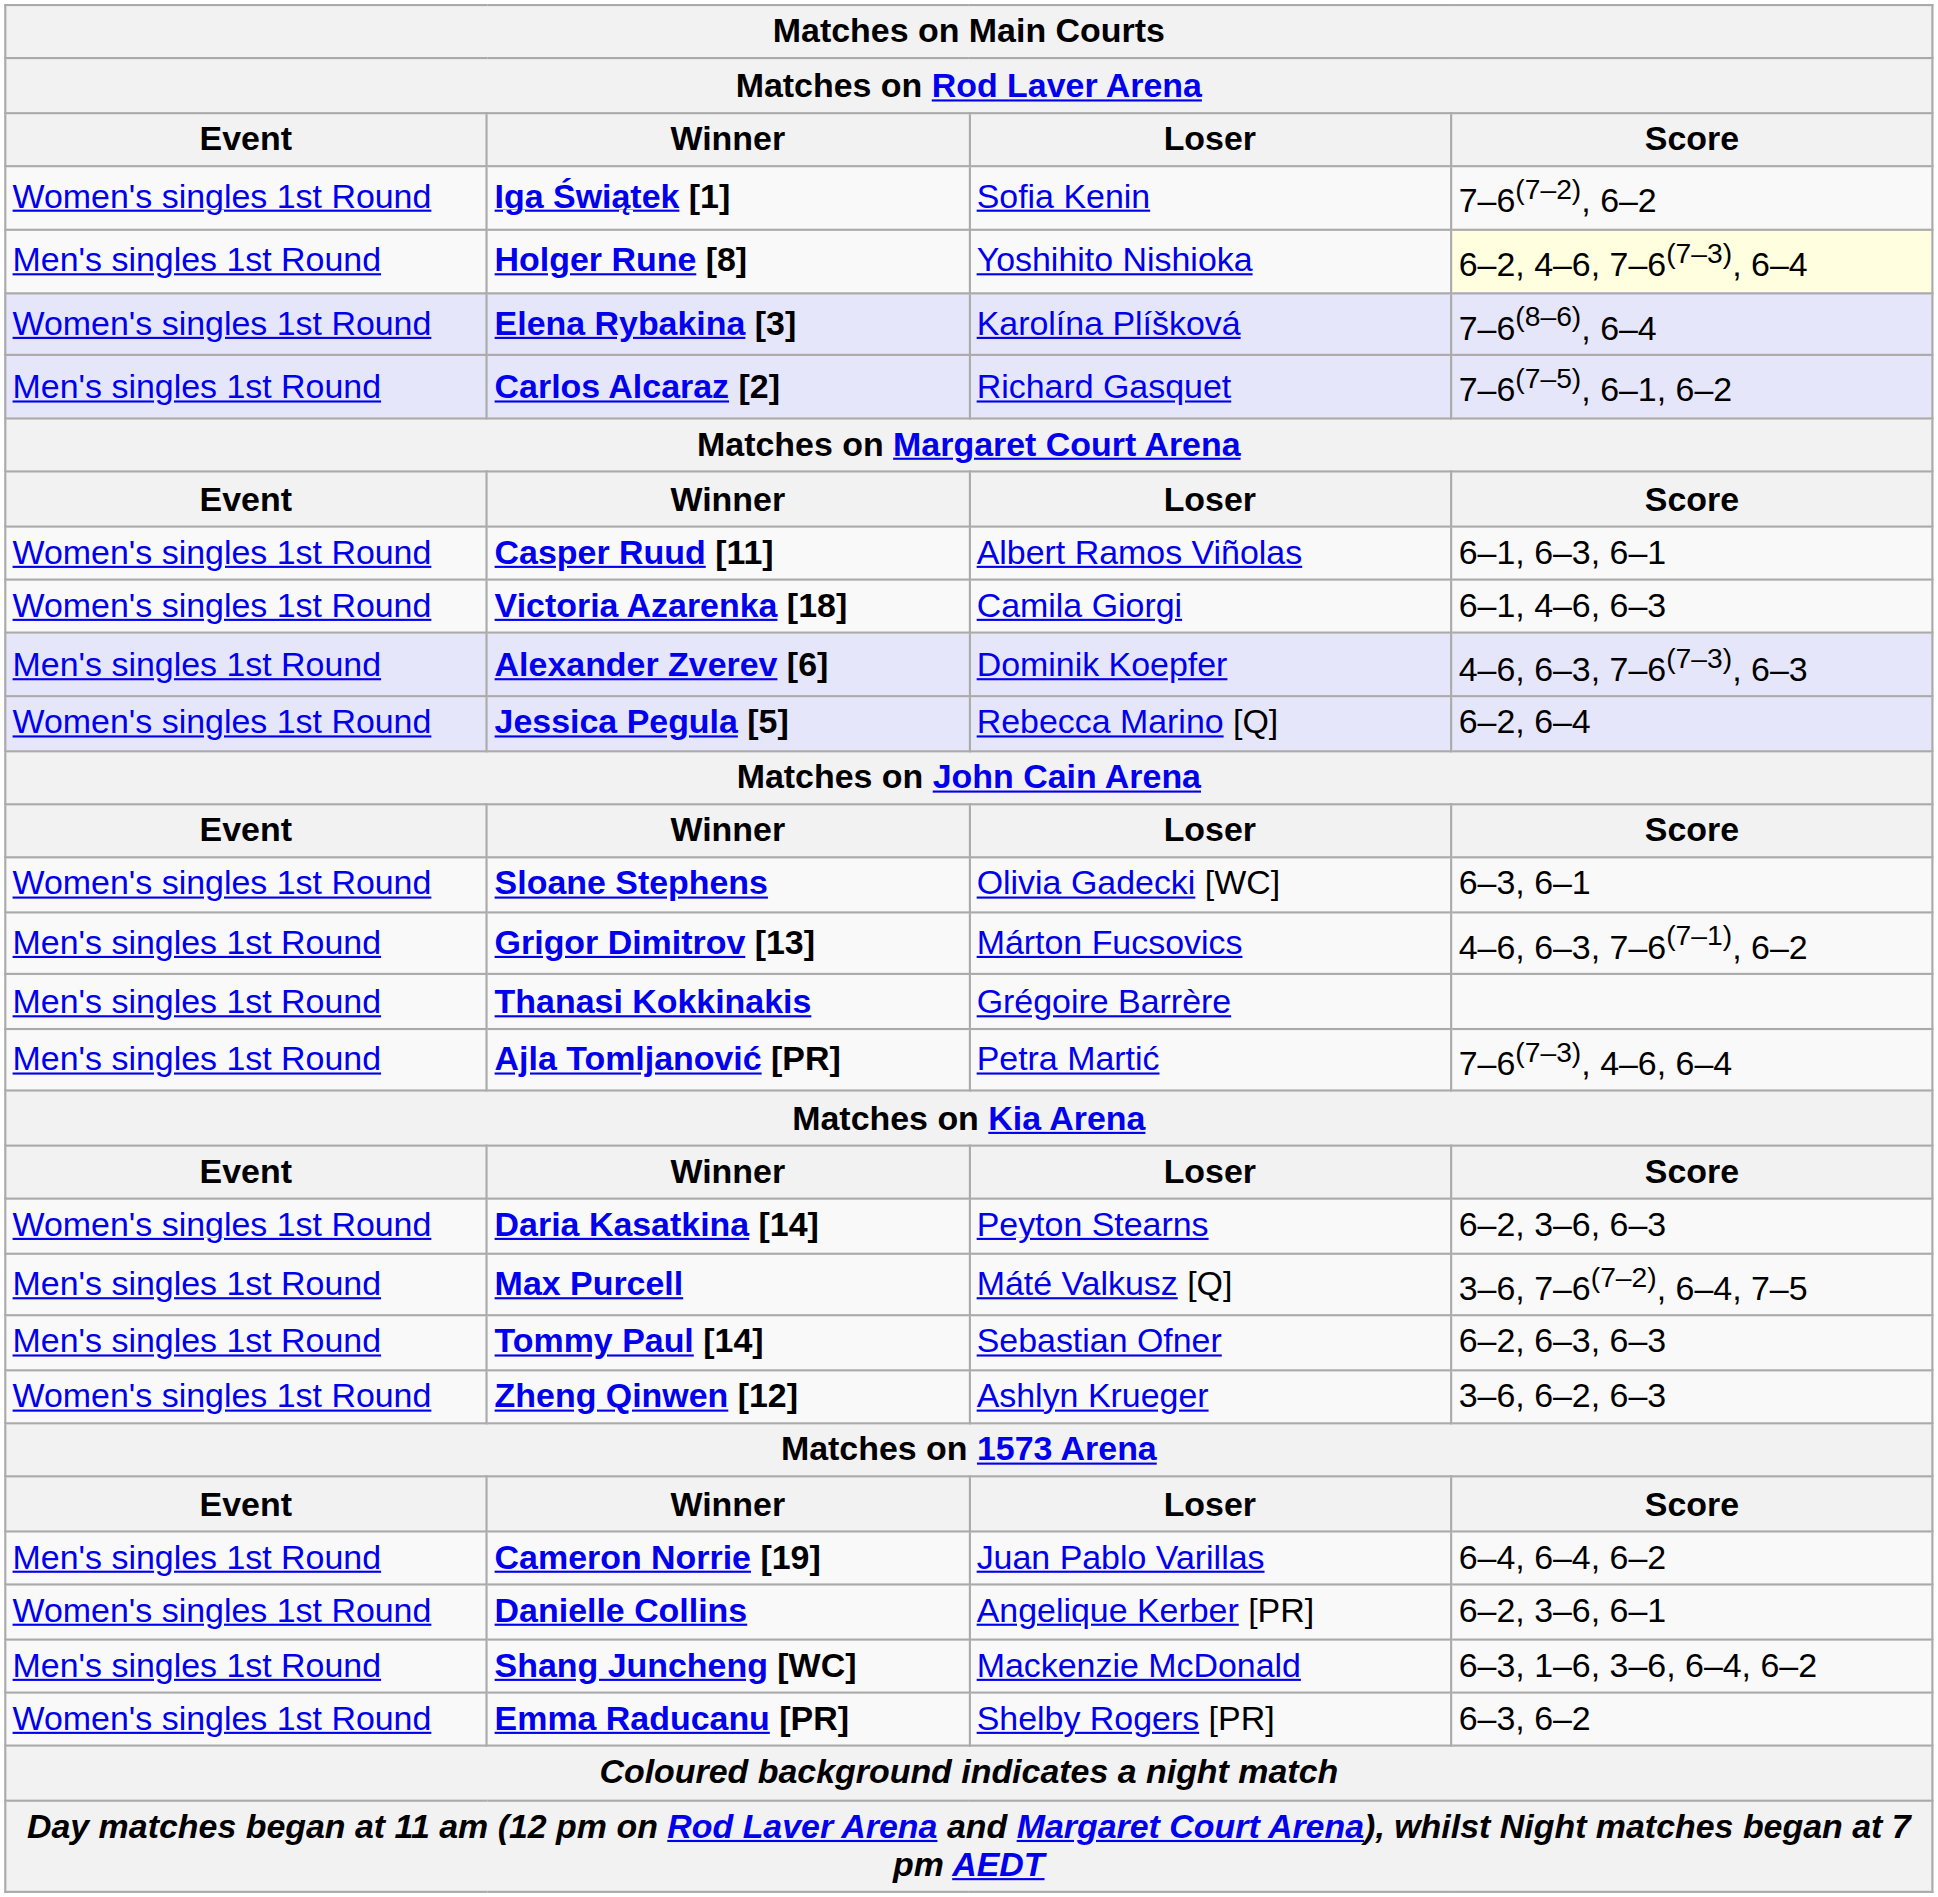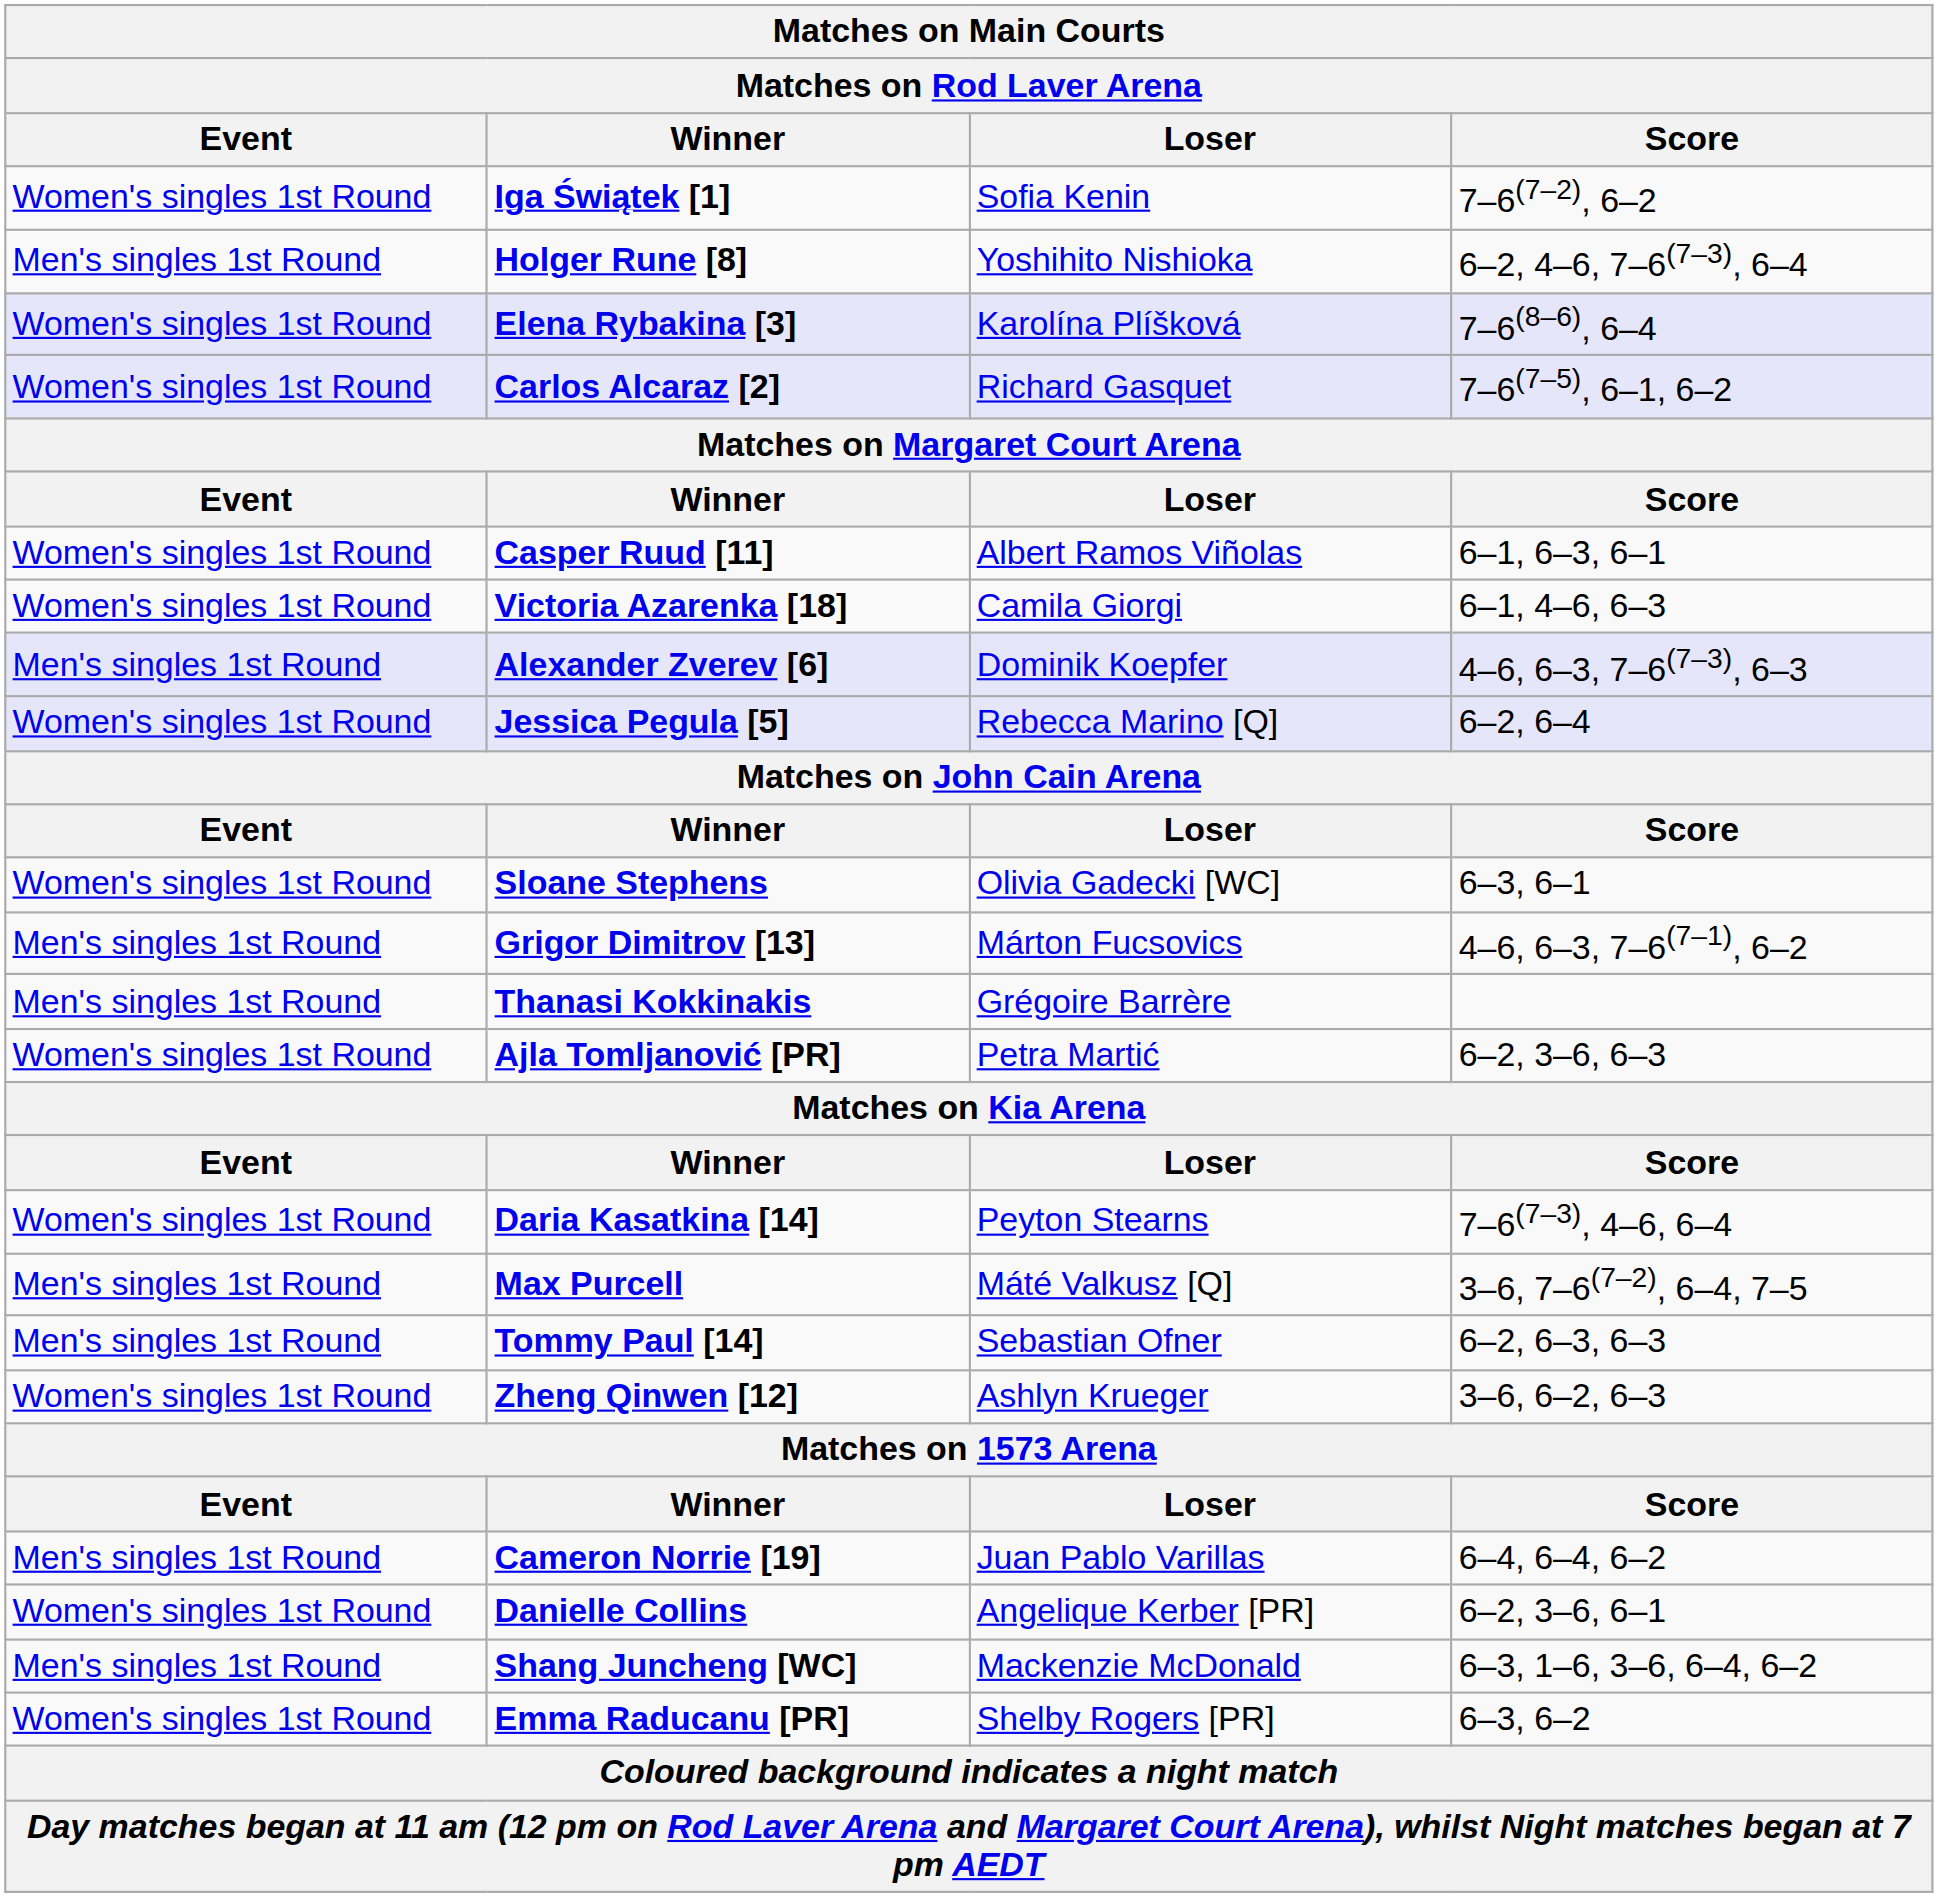 <table class="wikitable collapsible uncollapsed" style="margin:auto;">
 <tr>
 <th colspan=4><strong>Matches on Main Courts</strong></th>
 </tr>
 <tr>
 <th colspan=4><strong>Matches on <a href='#'>Rod Laver Arena</a></strong></th>
 </tr>
 <tr>
 <th style="width:220px;">Event</th>
 <th style="width:220px;">Winner</th>
 <th style="width:220px;">Loser</th>
 <th style="width:220px;">Score</th>
 </tr>
 <tr>
 <td><a href='#'>Women's singles 1st Round</a></td>
 <td><strong> <a href='#'>Iga Świątek</a> [1]</strong></td>
 <td> <a href='#'>Sofia Kenin</a></td>
 <td>7–6<sup>(7–2)</sup>, 6–2</td>
 </tr>
 <tr>
 <td><a href='#'>Men's singles 1st Round</a></td>
 <td><strong> <a href='#'>Holger Rune</a> [8]</strong></td>
 <td> <a href='#'>Yoshihito Nishioka</a></td>
-<td style="background: lightyellow;">6–2, 4–6, 7–6<sup>(7–3)</sup>, 6–4</td>
+<td>6–2, 4–6, 7–6<sup>(7–3)</sup>, 6–4</td>
 </tr>
 <tr bgcolor=lavender>
 <td><a href='#'>Women's singles 1st Round</a></td>
 <td><strong> <a href='#'>Elena Rybakina</a> [3]</strong></td>
 <td> <a href='#'>Karolína Plíšková</a></td>
 <td>7–6<sup>(8–6)</sup>, 6–4</td>
 </tr>
 <tr bgcolor=lavender>
-<td><a href='#'>Men's singles 1st Round</a></td>
+<td><a href='#'>Women's singles 1st Round</a></td>
 <td><strong> <a href='#'>Carlos Alcaraz</a> [2]</strong></td>
 <td> <a href='#'>Richard Gasquet</a></td>
 <td>7–6<sup>(7–5)</sup>, 6–1, 6–2</td>
 </tr>
 <tr>
 <th colspan=4><strong>Matches on <a href='#'>Margaret Court Arena</a></strong></th>
 </tr>
 <tr>
 <th style="width:220px;">Event</th>
 <th style="width:220px;">Winner</th>
 <th style="width:220px;">Loser</th>
 <th style="width:220px;">Score</th>
 </tr>
 <tr>
 <td><a href='#'>Women's singles 1st Round</a></td>
 <td><strong> <a href='#'>Casper Ruud</a> [11]</strong></td>
 <td> <a href='#'>Albert Ramos Viñolas</a></td>
 <td>6–1, 6–3, 6–1</td>
 </tr>
 <tr>
 <td><a href='#'>Women's singles 1st Round</a></td>
 <td><strong> <a href='#'>Victoria Azarenka</a> [18]</strong></td>
 <td> <a href='#'>Camila Giorgi</a></td>
 <td>6–1, 4–6, 6–3</td>
 </tr>
 <tr bgcolor=lavender>
 <td><a href='#'>Men's singles 1st Round</a></td>
 <td><strong> <a href='#'>Alexander Zverev</a> [6]</strong></td>
 <td> <a href='#'>Dominik Koepfer</a></td>
 <td>4–6, 6–3, 7–6<sup>(7–3)</sup>, 6–3</td>
 </tr>
 <tr bgcolor=lavender>
 <td><a href='#'>Women's singles 1st Round</a></td>
 <td><strong> <a href='#'>Jessica Pegula</a> [5]</strong></td>
 <td> <a href='#'>Rebecca Marino</a> [Q]</td>
 <td>6–2, 6–4</td>
 </tr>
 <tr>
 <th colspan=4><strong>Matches on <a href='#'>John Cain Arena</a></strong></th>
 </tr>
 <tr>
 <th style="width:220px;">Event</th>
 <th style="width:220px;">Winner</th>
 <th style="width:220px;">Loser</th>
 <th style="width:220px;">Score</th>
 </tr>
 <tr>
 <td><a href='#'>Women's singles 1st Round</a></td>
 <td><strong> <a href='#'>Sloane Stephens</a></strong></td>
 <td> <a href='#'>Olivia Gadecki</a> [WC]</td>
 <td>6–3, 6–1</td>
 </tr>
 <tr>
 <td><a href='#'>Men's singles 1st Round</a></td>
 <td><strong> <a href='#'>Grigor Dimitrov</a> [13]</strong></td>
 <td> <a href='#'>Márton Fucsovics</a></td>
 <td>4–6, 6–3, 7–6<sup>(7–1)</sup>, 6–2</td>
 </tr>
 <tr>
 <td><a href='#'>Men's singles 1st Round</a></td>
 <td><strong> <a href='#'>Thanasi Kokkinakis</a></strong></td>
 <td> <a href='#'>Grégoire Barrère</a></td>
 <td></td>
 </tr>
 <tr>
-<td><a href='#'>Men's singles 1st Round</a></td>
+<td><a href='#'>Women's singles 1st Round</a></td>
 <td><strong> <a href='#'>Ajla Tomljanović</a> [PR]</strong></td>
 <td> <a href='#'>Petra Martić</a></td>
-<td>7–6<sup>(7–3)</sup>, 4–6, 6–4</td>
+<td>6–2, 3–6, 6–3</td>
 </tr>
 <tr>
 <th colspan=4><strong>Matches on <a href='#'>Kia Arena</a></strong></th>
 </tr>
 <tr>
 <th style="width:220px;">Event</th>
 <th style="width:220px;">Winner</th>
 <th style="width:220px;">Loser</th>
 <th style="width:220px;">Score</th>
 </tr>
 <tr>
 <td><a href='#'>Women's singles 1st Round</a></td>
 <td><strong> <a href='#'>Daria Kasatkina</a> [14]</strong></td>
 <td> <a href='#'>Peyton Stearns</a></td>
-<td>6–2, 3–6, 6–3</td>
+<td>7–6<sup>(7–3)</sup>, 4–6, 6–4</td>
 </tr>
 <tr>
 <td><a href='#'>Men's singles 1st Round</a></td>
 <td><strong> <a href='#'>Max Purcell</a></strong></td>
 <td> <a href='#'>Máté Valkusz</a> [Q]</td>
 <td>3–6, 7–6<sup>(7–2)</sup>, 6–4, 7–5</td>
 </tr>
 <tr>
 <td><a href='#'>Men's singles 1st Round</a></td>
 <td><strong> <a href='#'>Tommy Paul</a> [14]</strong></td>
 <td> <a href='#'>Sebastian Ofner</a></td>
 <td>6–2, 6–3, 6–3</td>
 </tr>
 <tr>
 <td><a href='#'>Women's singles 1st Round</a></td>
 <td><strong> <a href='#'>Zheng Qinwen</a> [12]</strong></td>
 <td> <a href='#'>Ashlyn Krueger</a></td>
 <td>3–6, 6–2, 6–3</td>
 </tr>
 <tr>
 <th colspan=4><strong>Matches on <a href='#'>1573 Arena</a></strong></th>
 </tr>
 <tr>
 <th style="width:220px;">Event</th>
 <th style="width:220px;">Winner</th>
 <th style="width:220px;">Loser</th>
 <th style="width:220px;">Score</th>
 </tr>
 <tr>
 <td><a href='#'>Men's singles 1st Round</a></td>
 <td><strong> <a href='#'>Cameron Norrie</a> [19]</strong></td>
 <td> <a href='#'>Juan Pablo Varillas</a></td>
 <td>6–4, 6–4, 6–2</td>
 </tr>
 <tr>
 <td><a href='#'>Women's singles 1st Round</a></td>
 <td><strong> <a href='#'>Danielle Collins</a></strong></td>
 <td> <a href='#'>Angelique Kerber</a> [PR]</td>
 <td>6–2, 3–6, 6–1</td>
 </tr>
 <tr>
 <td><a href='#'>Men's singles 1st Round</a></td>
 <td><strong> <a href='#'>Shang Juncheng</a> [WC]</strong></td>
 <td> <a href='#'>Mackenzie McDonald</a></td>
 <td>6–3, 1–6, 3–6, 6–4, 6–2</td>
 </tr>
 <tr>
 <td><a href='#'>Women's singles 1st Round</a></td>
 <td><strong> <a href='#'>Emma Raducanu</a> [PR]</strong></td>
 <td> <a href='#'>Shelby Rogers</a> [PR]</td>
 <td>6–3, 6–2</td>
 </tr>
 <tr>
 <th colspan=4><em>Coloured background indicates a night match</em></th>
 </tr>
 <tr>
 <th colspan=4><em>Day matches began at 11 am (12 pm on <a href='#'>Rod Laver Arena</a> and <a href='#'>Margaret Court Arena</a>), whilst Night matches began at 7 pm <a href='#'>AEDT</a></em></th>
 </tr>
 </table>
